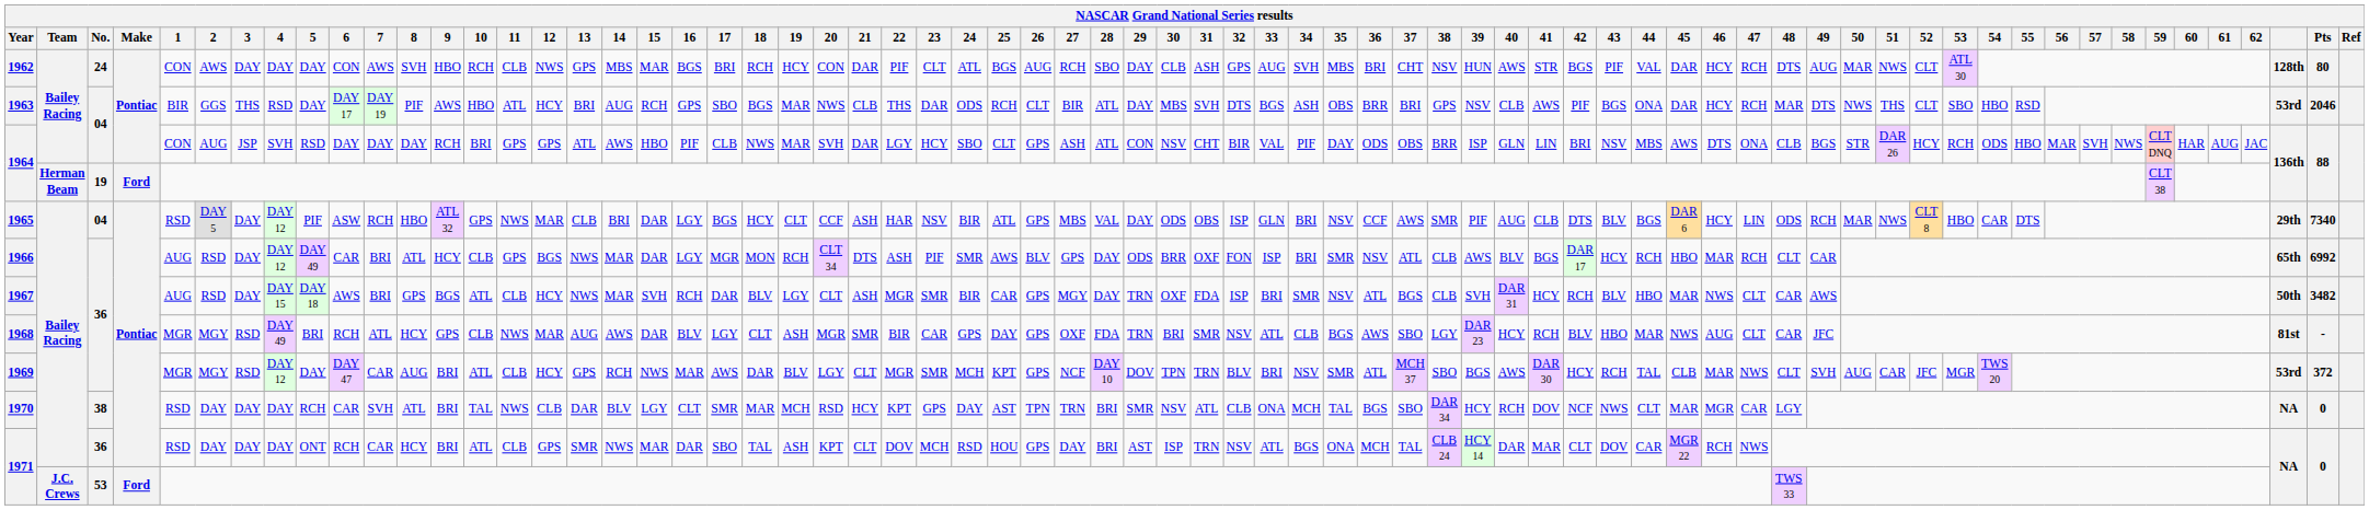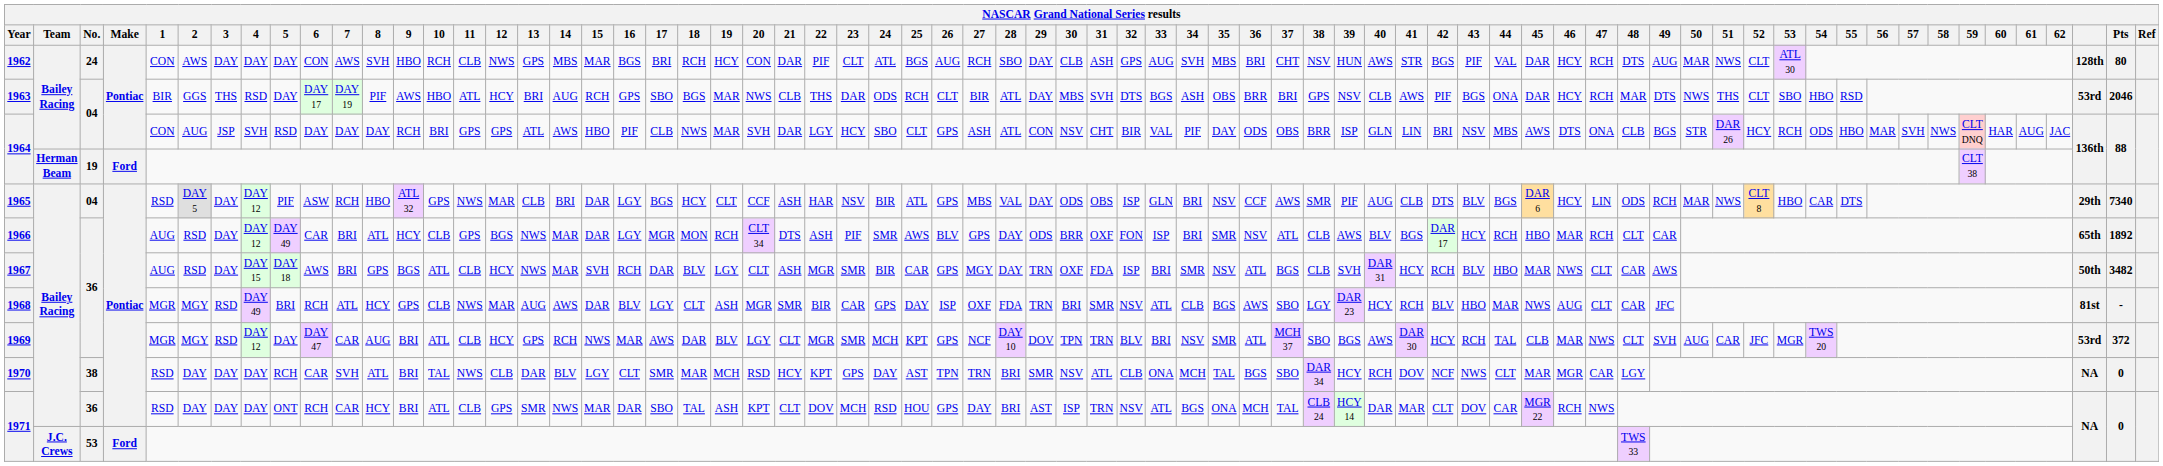 <table class="wikitable" style="text-align:center; font-size:75%">
 <tr>
 <th colspan=69><a href='#'>NASCAR</a> <a href='#'>Grand National Series</a> results</th>
 </tr>
 <tr>
 <th>Year</th>
 <th>Team</th>
 <th>No.</th>
 <th>Make</th>
 <th>1</th>
 <th>2</th>
 <th>3</th>
 <th>4</th>
 <th>5</th>
 <th>6</th>
 <th>7</th>
 <th>8</th>
 <th>9</th>
 <th>10</th>
 <th>11</th>
 <th>12</th>
 <th>13</th>
 <th>14</th>
 <th>15</th>
 <th>16</th>
 <th>17</th>
 <th>18</th>
 <th>19</th>
 <th>20</th>
 <th>21</th>
 <th>22</th>
 <th>23</th>
 <th>24</th>
 <th>25</th>
 <th>26</th>
 <th>27</th>
 <th>28</th>
 <th>29</th>
 <th>30</th>
 <th>31</th>
 <th>32</th>
 <th>33</th>
 <th>34</th>
 <th>35</th>
 <th>36</th>
 <th>37</th>
 <th>38</th>
 <th>39</th>
 <th>40</th>
 <th>41</th>
 <th>42</th>
 <th>43</th>
 <th>44</th>
 <th>45</th>
 <th>46</th>
 <th>47</th>
 <th>48</th>
 <th>49</th>
 <th>50</th>
 <th>51</th>
 <th>52</th>
 <th>53</th>
 <th>54</th>
 <th>55</th>
 <th>56</th>
 <th>57</th>
 <th>58</th>
 <th>59</th>
 <th>60</th>
 <th>61</th>
 <th>62</th>
 <th></th>
 <th>Pts</th>
 <th>Ref</th>
 </tr>
 <tr>
 <th><a href='#'>1962</a></th>
 <th rowspan=3><a href='#'>Bailey Racing</a></th>
 <th>24</th>
 <th rowspan=3><a href='#'>Pontiac</a></th>
 <td><a href='#'>CON</a></td>
 <td><a href='#'>AWS</a></td>
 <td><a href='#'>DAY</a></td>
 <td><a href='#'>DAY</a></td>
 <td><a href='#'>DAY</a></td>
 <td><a href='#'>CON</a></td>
 <td><a href='#'>AWS</a></td>
 <td><a href='#'>SVH</a></td>
 <td><a href='#'>HBO</a></td>
 <td><a href='#'>RCH</a></td>
 <td><a href='#'>CLB</a></td>
 <td><a href='#'>NWS</a></td>
 <td><a href='#'>GPS</a></td>
 <td><a href='#'>MBS</a></td>
 <td><a href='#'>MAR</a></td>
 <td><a href='#'>BGS</a></td>
 <td><a href='#'>BRI</a></td>
 <td><a href='#'>RCH</a></td>
 <td><a href='#'>HCY</a></td>
 <td><a href='#'>CON</a></td>
 <td><a href='#'>DAR</a></td>
 <td><a href='#'>PIF</a></td>
 <td><a href='#'>CLT</a></td>
 <td><a href='#'>ATL</a></td>
 <td><a href='#'>BGS</a></td>
 <td><a href='#'>AUG</a></td>
 <td><a href='#'>RCH</a></td>
 <td><a href='#'>SBO</a></td>
 <td><a href='#'>DAY</a></td>
 <td><a href='#'>CLB</a></td>
 <td><a href='#'>ASH</a></td>
 <td><a href='#'>GPS</a></td>
 <td><a href='#'>AUG</a></td>
 <td><a href='#'>SVH</a></td>
 <td><a href='#'>MBS</a></td>
 <td><a href='#'>BRI</a></td>
 <td><a href='#'>CHT</a></td>
 <td><a href='#'>NSV</a></td>
 <td><a href='#'>HUN</a></td>
 <td><a href='#'>AWS</a></td>
 <td><a href='#'>STR</a></td>
 <td><a href='#'>BGS</a></td>
 <td><a href='#'>PIF</a></td>
 <td><a href='#'>VAL</a></td>
 <td><a href='#'>DAR</a></td>
 <td><a href='#'>HCY</a></td>
 <td><a href='#'>RCH</a></td>
 <td><a href='#'>DTS</a></td>
 <td><a href='#'>AUG</a></td>
 <td><a href='#'>MAR</a></td>
 <td><a href='#'>NWS</a></td>
 <td><a href='#'>CLT</a></td>
 <td style="background:#EFCFFF;"><a href='#'>ATL</a><br><small>30</small></td>
 <td colspan=9></td>
 <th>128th</th>
 <th>80</th>
 <th></th>
 </tr>
 <tr>
 <th><a href='#'>1963</a></th>
 <th rowspan=2>04</th>
 <td><a href='#'>BIR</a></td>
 <td><a href='#'>GGS</a></td>
 <td><a href='#'>THS</a></td>
 <td><a href='#'>RSD</a></td>
 <td><a href='#'>DAY</a></td>
 <td style="background:#DFFFDF;"><a href='#'>DAY</a><br><small>17</small></td>
 <td style="background:#DFFFDF;"><a href='#'>DAY</a><br><small>19</small></td>
 <td><a href='#'>PIF</a></td>
 <td><a href='#'>AWS</a></td>
 <td><a href='#'>HBO</a></td>
 <td><a href='#'>ATL</a></td>
 <td><a href='#'>HCY</a></td>
 <td><a href='#'>BRI</a></td>
 <td><a href='#'>AUG</a></td>
 <td><a href='#'>RCH</a></td>
 <td><a href='#'>GPS</a></td>
 <td><a href='#'>SBO</a></td>
 <td><a href='#'>BGS</a></td>
 <td><a href='#'>MAR</a></td>
 <td><a href='#'>NWS</a></td>
 <td><a href='#'>CLB</a></td>
 <td><a href='#'>THS</a></td>
 <td><a href='#'>DAR</a></td>
 <td><a href='#'>ODS</a></td>
 <td><a href='#'>RCH</a></td>
 <td><a href='#'>CLT</a></td>
 <td><a href='#'>BIR</a></td>
 <td><a href='#'>ATL</a></td>
 <td><a href='#'>DAY</a></td>
 <td><a href='#'>MBS</a></td>
 <td><a href='#'>SVH</a></td>
 <td><a href='#'>DTS</a></td>
 <td><a href='#'>BGS</a></td>
 <td><a href='#'>ASH</a></td>
 <td><a href='#'>OBS</a></td>
 <td><a href='#'>BRR</a></td>
 <td><a href='#'>BRI</a></td>
 <td><a href='#'>GPS</a></td>
 <td><a href='#'>NSV</a></td>
 <td><a href='#'>CLB</a></td>
 <td><a href='#'>AWS</a></td>
 <td><a href='#'>PIF</a></td>
 <td><a href='#'>BGS</a></td>
 <td><a href='#'>ONA</a></td>
 <td><a href='#'>DAR</a></td>
 <td><a href='#'>HCY</a></td>
 <td><a href='#'>RCH</a></td>
 <td><a href='#'>MAR</a></td>
 <td><a href='#'>DTS</a></td>
 <td><a href='#'>NWS</a></td>
 <td><a href='#'>THS</a></td>
 <td><a href='#'>CLT</a></td>
 <td><a href='#'>SBO</a></td>
 <td><a href='#'>HBO</a></td>
 <td><a href='#'>RSD</a></td>
 <td colspan=7></td>
 <th>53rd</th>
 <th>2046</th>
 <th></th>
 </tr>
 <tr>
 <th rowspan=2><a href='#'>1964</a></th>
 <td><a href='#'>CON</a></td>
 <td><a href='#'>AUG</a></td>
 <td><a href='#'>JSP</a></td>
 <td><a href='#'>SVH</a></td>
 <td><a href='#'>RSD</a></td>
 <td><a href='#'>DAY</a></td>
 <td><a href='#'>DAY</a></td>
 <td><a href='#'>DAY</a></td>
 <td><a href='#'>RCH</a></td>
 <td><a href='#'>BRI</a></td>
 <td><a href='#'>GPS</a></td>
 <td><a href='#'>GPS</a></td>
 <td><a href='#'>ATL</a></td>
 <td><a href='#'>AWS</a></td>
 <td><a href='#'>HBO</a></td>
 <td><a href='#'>PIF</a></td>
 <td><a href='#'>CLB</a></td>
 <td><a href='#'>NWS</a></td>
 <td><a href='#'>MAR</a></td>
 <td><a href='#'>SVH</a></td>
 <td><a href='#'>DAR</a></td>
 <td><a href='#'>LGY</a></td>
 <td><a href='#'>HCY</a></td>
 <td><a href='#'>SBO</a></td>
 <td><a href='#'>CLT</a></td>
 <td><a href='#'>GPS</a></td>
 <td><a href='#'>ASH</a></td>
 <td><a href='#'>ATL</a></td>
 <td><a href='#'>CON</a></td>
 <td><a href='#'>NSV</a></td>
 <td><a href='#'>CHT</a></td>
 <td><a href='#'>BIR</a></td>
 <td><a href='#'>VAL</a></td>
 <td><a href='#'>PIF</a></td>
 <td><a href='#'>DAY</a></td>
 <td><a href='#'>ODS</a></td>
 <td><a href='#'>OBS</a></td>
 <td><a href='#'>BRR</a></td>
 <td><a href='#'>ISP</a></td>
 <td><a href='#'>GLN</a></td>
 <td><a href='#'>LIN</a></td>
 <td><a href='#'>BRI</a></td>
 <td><a href='#'>NSV</a></td>
 <td><a href='#'>MBS</a></td>
 <td><a href='#'>AWS</a></td>
 <td><a href='#'>DTS</a></td>
 <td><a href='#'>ONA</a></td>
 <td><a href='#'>CLB</a></td>
 <td><a href='#'>BGS</a></td>
 <td><a href='#'>STR</a></td>
 <td style="background:#EFCFFF;"><a href='#'>DAR</a><br><small>26</small></td>
 <td><a href='#'>HCY</a></td>
 <td><a href='#'>RCH</a></td>
 <td><a href='#'>ODS</a></td>
 <td><a href='#'>HBO</a></td>
 <td><a href='#'>MAR</a></td>
 <td><a href='#'>SVH</a></td>
 <td><a href='#'>NWS</a></td>
 <td style="background:#FFCFCF;"><a href='#'>CLT</a><br><small>DNQ</small></td>
 <td><a href='#'>HAR</a></td>
 <td><a href='#'>AUG</a></td>
 <td><a href='#'>JAC</a></td>
 <th rowspan=2>136th</th>
 <th rowspan=2>88</th>
 <th rowspan=2></th>
 </tr>
 <tr>
 <th><a href='#'>Herman Beam</a></th>
 <th>19</th>
 <th><a href='#'>Ford</a></th>
 <td colspan=58></td>
 <td style="background:#EFCFFF;"><a href='#'>CLT</a><br><small>38</small></td>
 <td colspan=3></td>
 </tr>
 <tr>
 <th><a href='#'>1965</a></th>
 <th rowspan=7><a href='#'>Bailey Racing</a></th>
 <th>04</th>
 <th rowspan=7><a href='#'>Pontiac</a></th>
 <td><a href='#'>RSD</a></td>
 <td style="background:#DFDFDF;"><a href='#'>DAY</a><br><small>5</small></td>
 <td><a href='#'>DAY</a></td>
 <td style="background:#DFFFDF;"><a href='#'>DAY</a><br><small>12</small></td>
 <td><a href='#'>PIF</a></td>
 <td><a href='#'>ASW</a></td>
 <td><a href='#'>RCH</a></td>
 <td><a href='#'>HBO</a></td>
 <td style="background:#EFCFFF;"><a href='#'>ATL</a><br><small>32</small></td>
 <td><a href='#'>GPS</a></td>
 <td><a href='#'>NWS</a></td>
 <td><a href='#'>MAR</a></td>
 <td><a href='#'>CLB</a></td>
 <td><a href='#'>BRI</a></td>
 <td><a href='#'>DAR</a></td>
 <td><a href='#'>LGY</a></td>
 <td><a href='#'>BGS</a></td>
 <td><a href='#'>HCY</a></td>
 <td><a href='#'>CLT</a></td>
 <td><a href='#'>CCF</a></td>
 <td><a href='#'>ASH</a></td>
 <td><a href='#'>HAR</a></td>
 <td><a href='#'>NSV</a></td>
 <td><a href='#'>BIR</a></td>
 <td><a href='#'>ATL</a></td>
 <td><a href='#'>GPS</a></td>
 <td><a href='#'>MBS</a></td>
 <td><a href='#'>VAL</a></td>
 <td><a href='#'>DAY</a></td>
 <td><a href='#'>ODS</a></td>
 <td><a href='#'>OBS</a></td>
 <td><a href='#'>ISP</a></td>
 <td><a href='#'>GLN</a></td>
 <td><a href='#'>BRI</a></td>
 <td><a href='#'>NSV</a></td>
 <td><a href='#'>CCF</a></td>
 <td><a href='#'>AWS</a></td>
 <td><a href='#'>SMR</a></td>
 <td><a href='#'>PIF</a></td>
 <td><a href='#'>AUG</a></td>
 <td><a href='#'>CLB</a></td>
 <td><a href='#'>DTS</a></td>
 <td><a href='#'>BLV</a></td>
 <td><a href='#'>BGS</a></td>
 <td style="background:#FFDF9F;"><a href='#'>DAR</a><br><small>6</small></td>
 <td><a href='#'>HCY</a></td>
 <td><a href='#'>LIN</a></td>
 <td><a href='#'>ODS</a></td>
 <td><a href='#'>RCH</a></td>
 <td><a href='#'>MAR</a></td>
 <td><a href='#'>NWS</a></td>
 <td style="background:#FFDF9F;"><a href='#'>CLT</a><br><small>8</small></td>
 <td><a href='#'>HBO</a></td>
 <td><a href='#'>CAR</a></td>
 <td><a href='#'>DTS</a></td>
 <td colspan=7></td>
 <th>29th</th>
 <th>7340</th>
 <th></th>
 </tr>
 <tr>
 <th><a href='#'>1966</a></th>
 <th rowspan=4>36</th>
 <td><a href='#'>AUG</a></td>
 <td><a href='#'>RSD</a></td>
 <td><a href='#'>DAY</a></td>
 <td style="background:#DFFFDF;"><a href='#'>DAY</a><br><small>12</small></td>
 <td style="background:#EFCFFF;"><a href='#'>DAY</a><br><small>49</small></td>
 <td><a href='#'>CAR</a></td>
 <td><a href='#'>BRI</a></td>
 <td><a href='#'>ATL</a></td>
 <td><a href='#'>HCY</a></td>
 <td><a href='#'>CLB</a></td>
 <td><a href='#'>GPS</a></td>
 <td><a href='#'>BGS</a></td>
 <td><a href='#'>NWS</a></td>
 <td><a href='#'>MAR</a></td>
 <td><a href='#'>DAR</a></td>
 <td><a href='#'>LGY</a></td>
 <td><a href='#'>MGR</a></td>
 <td><a href='#'>MON</a></td>
 <td><a href='#'>RCH</a></td>
 <td style="background:#EFCFFF;"><a href='#'>CLT</a><br><small>34</small></td>
 <td><a href='#'>DTS</a></td>
 <td><a href='#'>ASH</a></td>
 <td><a href='#'>PIF</a></td>
 <td><a href='#'>SMR</a></td>
 <td><a href='#'>AWS</a></td>
 <td><a href='#'>BLV</a></td>
 <td><a href='#'>GPS</a></td>
 <td><a href='#'>DAY</a></td>
 <td><a href='#'>ODS</a></td>
 <td><a href='#'>BRR</a></td>
 <td><a href='#'>OXF</a></td>
 <td><a href='#'>FON</a></td>
 <td><a href='#'>ISP</a></td>
 <td><a href='#'>BRI</a></td>
 <td><a href='#'>SMR</a></td>
 <td><a href='#'>NSV</a></td>
 <td><a href='#'>ATL</a></td>
 <td><a href='#'>CLB</a></td>
 <td><a href='#'>AWS</a></td>
 <td><a href='#'>BLV</a></td>
 <td><a href='#'>BGS</a></td>
 <td style="background:#DFFFDF;"><a href='#'>DAR</a><br><small>17</small></td>
 <td><a href='#'>HCY</a></td>
 <td><a href='#'>RCH</a></td>
 <td><a href='#'>HBO</a></td>
 <td><a href='#'>MAR</a></td>
 <td><a href='#'>RCH</a></td>
 <td><a href='#'>CLT</a></td>
 <td><a href='#'>CAR</a></td>
 <td colspan=13></td>
 <th>65th</th>
-<th>6992</th>
+<th>1892</th>
 <th></th>
 </tr>
 <tr>
 <th><a href='#'>1967</a></th>
 <td><a href='#'>AUG</a></td>
 <td><a href='#'>RSD</a></td>
 <td><a href='#'>DAY</a></td>
 <td style="background:#DFFFDF;"><a href='#'>DAY</a><br><small>15</small></td>
 <td style="background:#DFFFDF;"><a href='#'>DAY</a><br><small>18</small></td>
 <td><a href='#'>AWS</a></td>
 <td><a href='#'>BRI</a></td>
 <td><a href='#'>GPS</a></td>
 <td><a href='#'>BGS</a></td>
 <td><a href='#'>ATL</a></td>
 <td><a href='#'>CLB</a></td>
 <td><a href='#'>HCY</a></td>
 <td><a href='#'>NWS</a></td>
 <td><a href='#'>MAR</a></td>
 <td><a href='#'>SVH</a></td>
 <td><a href='#'>RCH</a></td>
 <td><a href='#'>DAR</a></td>
 <td><a href='#'>BLV</a></td>
 <td><a href='#'>LGY</a></td>
 <td><a href='#'>CLT</a></td>
 <td><a href='#'>ASH</a></td>
 <td><a href='#'>MGR</a></td>
 <td><a href='#'>SMR</a></td>
 <td><a href='#'>BIR</a></td>
 <td><a href='#'>CAR</a></td>
 <td><a href='#'>GPS</a></td>
 <td><a href='#'>MGY</a></td>
 <td><a href='#'>DAY</a></td>
 <td><a href='#'>TRN</a></td>
 <td><a href='#'>OXF</a></td>
 <td><a href='#'>FDA</a></td>
 <td><a href='#'>ISP</a></td>
 <td><a href='#'>BRI</a></td>
 <td><a href='#'>SMR</a></td>
 <td><a href='#'>NSV</a></td>
 <td><a href='#'>ATL</a></td>
 <td><a href='#'>BGS</a></td>
 <td><a href='#'>CLB</a></td>
 <td><a href='#'>SVH</a></td>
 <td style="background:#EFCFFF;"><a href='#'>DAR</a><br><small>31</small></td>
 <td><a href='#'>HCY</a></td>
 <td><a href='#'>RCH</a></td>
 <td><a href='#'>BLV</a></td>
 <td><a href='#'>HBO</a></td>
 <td><a href='#'>MAR</a></td>
 <td><a href='#'>NWS</a></td>
 <td><a href='#'>CLT</a></td>
 <td><a href='#'>CAR</a></td>
 <td><a href='#'>AWS</a></td>
 <td colspan=13></td>
 <th>50th</th>
 <th>3482</th>
 <th></th>
 </tr>
 <tr>
 <th><a href='#'>1968</a></th>
 <td><a href='#'>MGR</a></td>
 <td><a href='#'>MGY</a></td>
 <td><a href='#'>RSD</a></td>
 <td style="background:#EFCFFF;"><a href='#'>DAY</a><br><small>49</small></td>
 <td><a href='#'>BRI</a></td>
 <td><a href='#'>RCH</a></td>
 <td><a href='#'>ATL</a></td>
 <td><a href='#'>HCY</a></td>
 <td><a href='#'>GPS</a></td>
 <td><a href='#'>CLB</a></td>
 <td><a href='#'>NWS</a></td>
 <td><a href='#'>MAR</a></td>
 <td><a href='#'>AUG</a></td>
 <td><a href='#'>AWS</a></td>
 <td><a href='#'>DAR</a></td>
 <td><a href='#'>BLV</a></td>
 <td><a href='#'>LGY</a></td>
 <td><a href='#'>CLT</a></td>
 <td><a href='#'>ASH</a></td>
 <td><a href='#'>MGR</a></td>
 <td><a href='#'>SMR</a></td>
 <td><a href='#'>BIR</a></td>
 <td><a href='#'>CAR</a></td>
 <td><a href='#'>GPS</a></td>
 <td><a href='#'>DAY</a></td>
-<td><a href='#'>GPS</a></td>
+<td><a href='#'>ISP</a></td>
 <td><a href='#'>OXF</a></td>
 <td><a href='#'>FDA</a></td>
 <td><a href='#'>TRN</a></td>
 <td><a href='#'>BRI</a></td>
 <td><a href='#'>SMR</a></td>
 <td><a href='#'>NSV</a></td>
 <td><a href='#'>ATL</a></td>
 <td><a href='#'>CLB</a></td>
 <td><a href='#'>BGS</a></td>
 <td><a href='#'>AWS</a></td>
 <td><a href='#'>SBO</a></td>
 <td><a href='#'>LGY</a></td>
 <td style="background:#EFCFFF;"><a href='#'>DAR</a><br><small>23</small></td>
 <td><a href='#'>HCY</a></td>
 <td><a href='#'>RCH</a></td>
 <td><a href='#'>BLV</a></td>
 <td><a href='#'>HBO</a></td>
 <td><a href='#'>MAR</a></td>
 <td><a href='#'>NWS</a></td>
 <td><a href='#'>AUG</a></td>
 <td><a href='#'>CLT</a></td>
 <td><a href='#'>CAR</a></td>
 <td><a href='#'>JFC</a></td>
 <td colspan=13></td>
 <th>81st</th>
 <th>-</th>
 <th></th>
 </tr>
 <tr>
 <th><a href='#'>1969</a></th>
 <td><a href='#'>MGR</a></td>
 <td><a href='#'>MGY</a></td>
 <td><a href='#'>RSD</a></td>
 <td style="background:#DFFFDF;"><a href='#'>DAY</a><br><small>12</small></td>
 <td><a href='#'>DAY</a></td>
 <td style="background:#EFCFFF;"><a href='#'>DAY</a><br><small>47</small></td>
 <td><a href='#'>CAR</a></td>
 <td><a href='#'>AUG</a></td>
 <td><a href='#'>BRI</a></td>
 <td><a href='#'>ATL</a></td>
 <td><a href='#'>CLB</a></td>
 <td><a href='#'>HCY</a></td>
 <td><a href='#'>GPS</a></td>
 <td><a href='#'>RCH</a></td>
 <td><a href='#'>NWS</a></td>
 <td><a href='#'>MAR</a></td>
 <td><a href='#'>AWS</a></td>
 <td><a href='#'>DAR</a></td>
 <td><a href='#'>BLV</a></td>
 <td><a href='#'>LGY</a></td>
 <td><a href='#'>CLT</a></td>
 <td><a href='#'>MGR</a></td>
 <td><a href='#'>SMR</a></td>
 <td><a href='#'>MCH</a></td>
 <td><a href='#'>KPT</a></td>
 <td><a href='#'>GPS</a></td>
 <td><a href='#'>NCF</a></td>
 <td style="background:#EFCFFF;"><a href='#'>DAY</a><br><small>10</small></td>
 <td><a href='#'>DOV</a></td>
 <td><a href='#'>TPN</a></td>
 <td><a href='#'>TRN</a></td>
 <td><a href='#'>BLV</a></td>
 <td><a href='#'>BRI</a></td>
 <td><a href='#'>NSV</a></td>
 <td><a href='#'>SMR</a></td>
 <td><a href='#'>ATL</a></td>
 <td style="background:#EFCFFF;"><a href='#'>MCH</a><br><small>37</small></td>
 <td><a href='#'>SBO</a></td>
 <td><a href='#'>BGS</a></td>
 <td><a href='#'>AWS</a></td>
 <td style="background:#EFCFFF;"><a href='#'>DAR</a><br><small>30</small></td>
 <td><a href='#'>HCY</a></td>
 <td><a href='#'>RCH</a></td>
 <td><a href='#'>TAL</a></td>
 <td><a href='#'>CLB</a></td>
 <td><a href='#'>MAR</a></td>
 <td><a href='#'>NWS</a></td>
 <td><a href='#'>CLT</a></td>
 <td><a href='#'>SVH</a></td>
 <td><a href='#'>AUG</a></td>
 <td><a href='#'>CAR</a></td>
 <td><a href='#'>JFC</a></td>
 <td><a href='#'>MGR</a></td>
 <td style="background:#EFCFFF;"><a href='#'>TWS</a><br><small>20</small></td>
 <td colspan=8></td>
 <th>53rd</th>
 <th>372</th>
 <th></th>
 </tr>
 <tr>
 <th><a href='#'>1970</a></th>
 <th>38</th>
 <td><a href='#'>RSD</a></td>
 <td><a href='#'>DAY</a></td>
 <td><a href='#'>DAY</a></td>
 <td><a href='#'>DAY</a></td>
 <td><a href='#'>RCH</a></td>
 <td><a href='#'>CAR</a></td>
 <td><a href='#'>SVH</a></td>
 <td><a href='#'>ATL</a></td>
 <td><a href='#'>BRI</a></td>
 <td><a href='#'>TAL</a></td>
 <td><a href='#'>NWS</a></td>
 <td><a href='#'>CLB</a></td>
 <td><a href='#'>DAR</a></td>
 <td><a href='#'>BLV</a></td>
 <td><a href='#'>LGY</a></td>
 <td><a href='#'>CLT</a></td>
 <td><a href='#'>SMR</a></td>
 <td><a href='#'>MAR</a></td>
 <td><a href='#'>MCH</a></td>
 <td><a href='#'>RSD</a></td>
 <td><a href='#'>HCY</a></td>
 <td><a href='#'>KPT</a></td>
 <td><a href='#'>GPS</a></td>
 <td><a href='#'>DAY</a></td>
 <td><a href='#'>AST</a></td>
 <td><a href='#'>TPN</a></td>
 <td><a href='#'>TRN</a></td>
 <td><a href='#'>BRI</a></td>
 <td><a href='#'>SMR</a></td>
 <td><a href='#'>NSV</a></td>
 <td><a href='#'>ATL</a></td>
 <td><a href='#'>CLB</a></td>
 <td><a href='#'>ONA</a></td>
 <td><a href='#'>MCH</a></td>
 <td><a href='#'>TAL</a></td>
 <td><a href='#'>BGS</a></td>
 <td><a href='#'>SBO</a></td>
 <td style="background:#EFCFFF;"><a href='#'>DAR</a><br><small>34</small></td>
 <td><a href='#'>HCY</a></td>
 <td><a href='#'>RCH</a></td>
 <td><a href='#'>DOV</a></td>
 <td><a href='#'>NCF</a></td>
 <td><a href='#'>NWS</a></td>
 <td><a href='#'>CLT</a></td>
 <td><a href='#'>MAR</a></td>
 <td><a href='#'>MGR</a></td>
 <td><a href='#'>CAR</a></td>
 <td><a href='#'>LGY</a></td>
 <td colspan=14></td>
 <th>NA</th>
 <th>0</th>
 <th></th>
 </tr>
 <tr>
 <th rowspan=2><a href='#'>1971</a></th>
 <th>36</th>
 <td><a href='#'>RSD</a></td>
 <td><a href='#'>DAY</a></td>
 <td><a href='#'>DAY</a></td>
 <td><a href='#'>DAY</a></td>
 <td><a href='#'>ONT</a></td>
 <td><a href='#'>RCH</a></td>
 <td><a href='#'>CAR</a></td>
 <td><a href='#'>HCY</a></td>
 <td><a href='#'>BRI</a></td>
 <td><a href='#'>ATL</a></td>
 <td><a href='#'>CLB</a></td>
 <td><a href='#'>GPS</a></td>
 <td><a href='#'>SMR</a></td>
 <td><a href='#'>NWS</a></td>
 <td><a href='#'>MAR</a></td>
 <td><a href='#'>DAR</a></td>
 <td><a href='#'>SBO</a></td>
 <td><a href='#'>TAL</a></td>
 <td><a href='#'>ASH</a></td>
 <td><a href='#'>KPT</a></td>
 <td><a href='#'>CLT</a></td>
 <td><a href='#'>DOV</a></td>
 <td><a href='#'>MCH</a></td>
 <td><a href='#'>RSD</a></td>
 <td><a href='#'>HOU</a></td>
 <td><a href='#'>GPS</a></td>
 <td><a href='#'>DAY</a></td>
 <td><a href='#'>BRI</a></td>
 <td><a href='#'>AST</a></td>
 <td><a href='#'>ISP</a></td>
 <td><a href='#'>TRN</a></td>
 <td><a href='#'>NSV</a></td>
 <td><a href='#'>ATL</a></td>
 <td><a href='#'>BGS</a></td>
 <td><a href='#'>ONA</a></td>
 <td><a href='#'>MCH</a></td>
 <td><a href='#'>TAL</a></td>
 <td style="background:#EFCFFF;"><a href='#'>CLB</a><br><small>24</small></td>
 <td style="background:#DFFFDF;"><a href='#'>HCY</a><br><small>14</small></td>
 <td><a href='#'>DAR</a></td>
 <td><a href='#'>MAR</a></td>
 <td><a href='#'>CLT</a></td>
 <td><a href='#'>DOV</a></td>
 <td><a href='#'>CAR</a></td>
 <td style="background:#EFCFFF;"><a href='#'>MGR</a><br><small>22</small></td>
 <td><a href='#'>RCH</a></td>
 <td><a href='#'>NWS</a></td>
 <td colspan=15></td>
 <th rowspan=2>NA</th>
 <th rowspan=2>0</th>
 <th rowspan=2></th>
 </tr>
 <tr>
 <th><a href='#'>J.C. Crews</a></th>
 <th>53</th>
 <th><a href='#'>Ford</a></th>
 <td colspan=47></td>
 <td style="background:#EFCFFF;"><a href='#'>TWS</a><br><small>33</small></td>
 <td colspan=14></td>
 </tr>
 </table>
